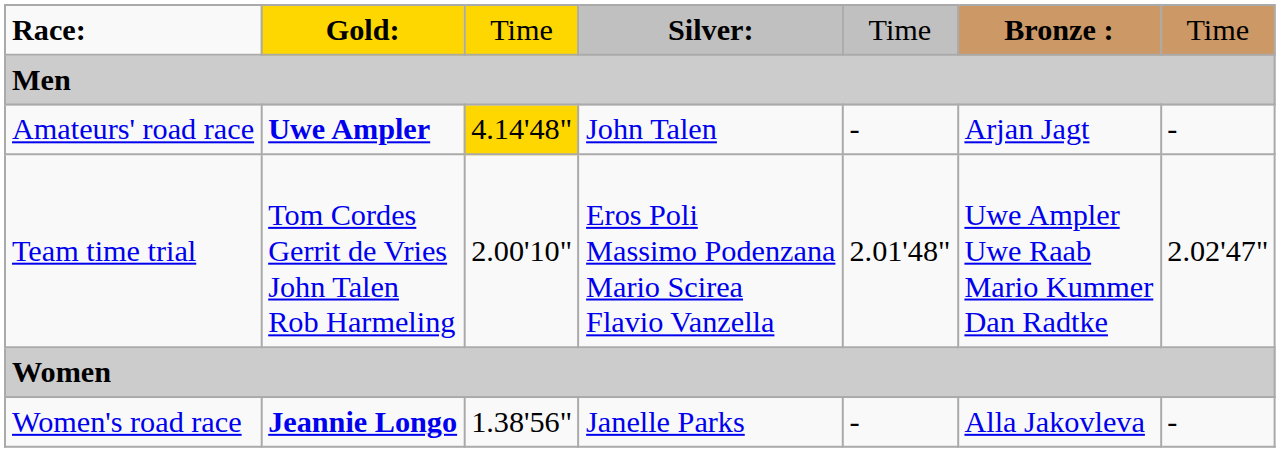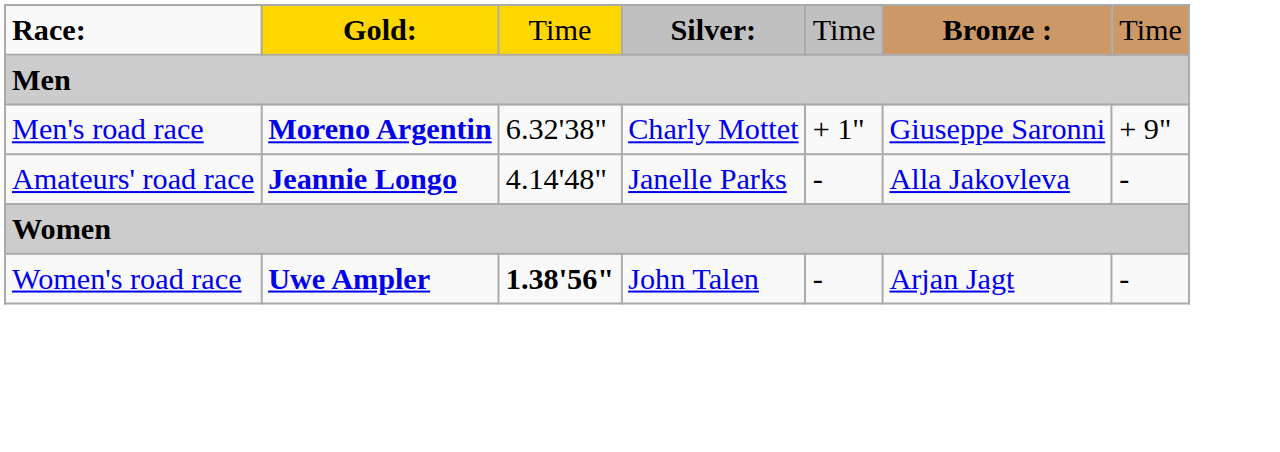 <table class="wikitable" style="text-align:left; font-size:95%; border:gray solid 1px;">
 <tr>
 <td><strong>Race:</strong></td>
 <td !  style="text-align:center; background:gold;"><strong>Gold:</strong></td>
 <td !  style="text-align:center; background:gold;">Time</td>
 <td !  style="text-align:center; background:silver;"><strong>Silver:</strong></td>
 <td !  style="text-align:center; background:silver;">Time</td>
 <td !  style="text-align:center; background:#c96;"><strong>Bronze :</strong></td>
 <td !  style="text-align:center; background:#c96;">Time</td>
 </tr>
 <tr style="background:#ccc;">
 <td colspan=7><strong>Men</strong></td>
 </tr>
 <tr>
-<td><a href='#'>Amateurs' road race</a></td>
-<td><strong><a href='#'>Uwe Ampler</a></strong><br><small></small></td>
-<td style="background: gold;">4.14'48"</td>
-<td><a href='#'>John Talen</a><br><small></small></td>
-<td>-</td>
-<td><a href='#'>Arjan Jagt</a><br><small></small></td>
-<td>-</td>
+<td><a href='#'>Men's road race</a><br></td>
+<td><strong><a href='#'>Moreno Argentin</a></strong><br><small></small></td>
+<td>6.32'38"</td>
+<td><a href='#'>Charly Mottet</a><br><small></small></td>
+<td>+ 1"</td>
+<td><a href='#'>Giuseppe Saronni</a><br><small></small></td>
+<td>+ 9"</td>
 </tr>
 <tr>
-<td><a href='#'>Team time trial</a></td>
-<td> <br> <a href='#'>Tom Cordes</a><br> <a href='#'>Gerrit de Vries</a><br> <a href='#'>John Talen</a><br> <a href='#'>Rob Harmeling</a></td>
-<td>2.00'10"</td>
-<td> <br> <a href='#'>Eros Poli</a><br> <a href='#'>Massimo Podenzana</a><br> <a href='#'>Mario Scirea</a><br> <a href='#'>Flavio Vanzella</a></td>
-<td>2.01'48"</td>
-<td> <br> <a href='#'>Uwe Ampler</a><br> <a href='#'>Uwe Raab</a><br> <a href='#'>Mario Kummer</a><br> <a href='#'>Dan Radtke</a></td>
-<td>2.02'47"</td>
+<td><a href='#'>Amateurs' road race</a></td>
+<td><strong><a href='#'>Jeannie Longo</a></strong><br><small></small></td>
+<td>4.14'48"</td>
+<td><a href='#'>Janelle Parks</a><br><small></small></td>
+<td>-</td>
+<td><a href='#'>Alla Jakovleva</a><br><small></small></td>
+<td>-</td>
 </tr>
 <tr style="background:#ccc;">
 <td colspan=7><strong>Women</strong></td>
 </tr>
 <tr>
 <td><a href='#'>Women's road race</a></td>
-<td><strong><a href='#'>Jeannie Longo</a></strong><br><small></small></td>
-<td>1.38'56"</td>
-<td><a href='#'>Janelle Parks</a><br><small></small></td>
+<td><strong><a href='#'>Uwe Ampler</a></strong><br><small></small></td>
+<td><strong>1.38'56"</strong></td>
+<td><a href='#'>John Talen</a><br><small></small></td>
 <td>-</td>
-<td><a href='#'>Alla Jakovleva</a><br><small></small></td>
+<td><a href='#'>Arjan Jagt</a><br><small></small></td>
 <td>-</td>
 </tr>
 </table>
